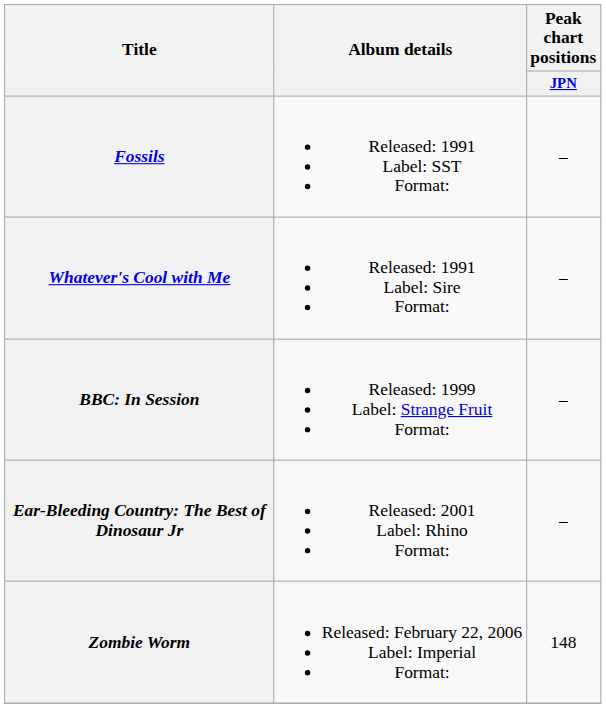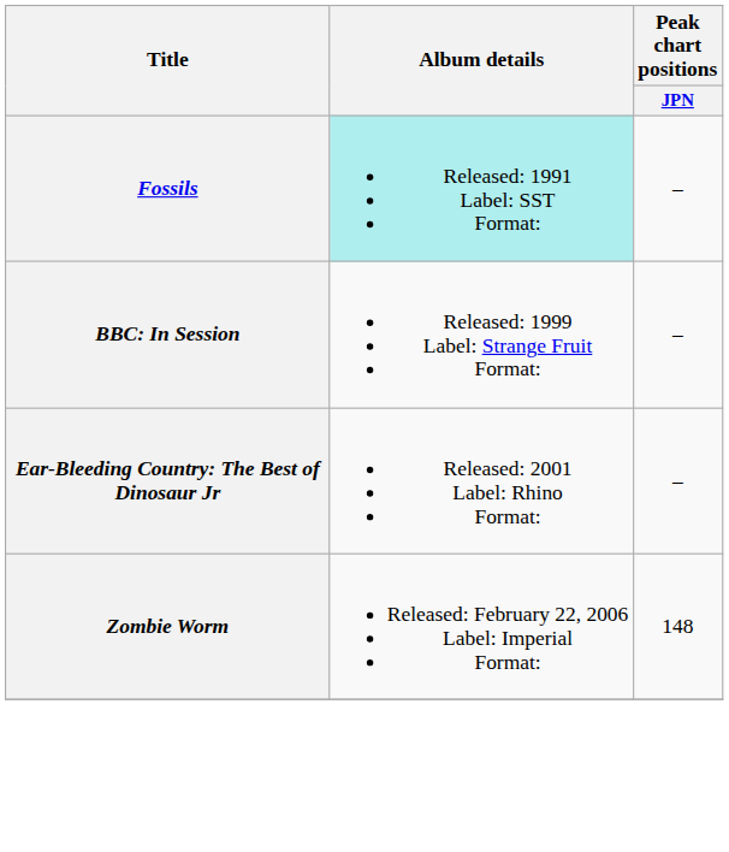 <table class="wikitable plainrowheaders" style="text-align:center;">
 <tr>
 <th rowspan="2" style="width:15em;">Title</th>
 <th rowspan="2">Album details</th>
 <th colspan="1">Peak chart positions</th>
 </tr>
 <tr>
 <th scope="col" style="width:2.5em;font-size:85%"><a href='#'>JPN</a><br></th>
 </tr>
 <tr>
 <th scope="row"><em><a href='#'>Fossils</a></em></th>
-<td><br><ul><li>Released: 1991</li><li>Label: SST</li><li>Format:</li></ul></td>
-<td>–</td>
-</tr>
-<tr>
-<th scope="row"><em><a href='#'>Whatever's Cool with Me</a></em></th>
-<td><br><ul><li>Released: 1991</li><li>Label: Sire</li><li>Format:</li></ul></td>
+<td style="background: paleturquoise;"><br><ul><li>Released: 1991</li><li>Label: SST</li><li>Format:</li></ul></td>
 <td>–</td>
 </tr>
 <tr>
 <th scope="row"><em>BBC: In Session</em></th>
 <td><br><ul><li>Released: 1999</li><li>Label: <a href='#'>Strange Fruit</a></li><li>Format:</li></ul></td>
 <td>–</td>
 </tr>
 <tr>
 <th scope="row"><em>Ear-Bleeding Country: The Best of Dinosaur Jr</em></th>
 <td><br><ul><li>Released: 2001</li><li>Label: Rhino</li><li>Format:</li></ul></td>
 <td>–</td>
 </tr>
 <tr>
 <th scope="row"><em>Zombie Worm</em></th>
 <td><br><ul><li>Released: February 22, 2006</li><li>Label: Imperial</li><li>Format:</li></ul></td>
 <td>148</td>
 </tr>
 <tr>
 </tr>
 </table>
